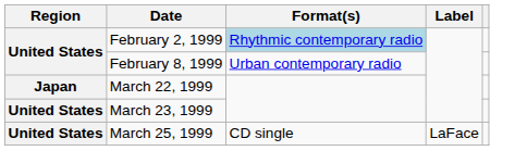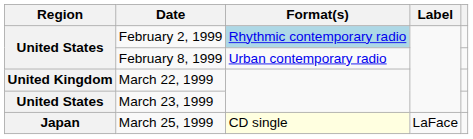 <table class="wikitable plainrowheaders">
 <tr>
 <th scope="col">Region</th>
 <th scope="col">Date</th>
 <th scope="col">Format(s)</th>
 <th scope="col">Label</th>
 <th scope="col"></th>
 </tr>
 <tr>
 <th rowspan="2" scope="row">United States</th>
 <td>February 2, 1999</td>
 <td style="background: lightblue;"><a href='#'>Rhythmic contemporary radio</a></td>
 <td rowspan="4"></td>
 <td style="text-align:center;"></td>
 </tr>
 <tr>
 <td>February 8, 1999</td>
 <td><a href='#'>Urban contemporary radio</a></td>
 <td style="text-align:center;"></td>
 </tr>
 <tr>
-<th scope="row">Japan</th>
+<th scope="row">United Kingdom</th>
 <td>March 22, 1999</td>
 <td rowspan="2"></td>
 <td style="text-align:center;"></td>
 </tr>
 <tr>
 <th scope="row">United States</th>
 <td>March 23, 1999</td>
 <td style="text-align:center;"></td>
 </tr>
 <tr>
-<th scope="row">United States</th>
+<th scope="row">Japan</th>
 <td>March 25, 1999</td>
-<td>CD single</td>
+<td style="background: lightyellow;">CD single</td>
 <td>LaFace</td>
 <td style="text-align:center;"></td>
 </tr>
 </table>
